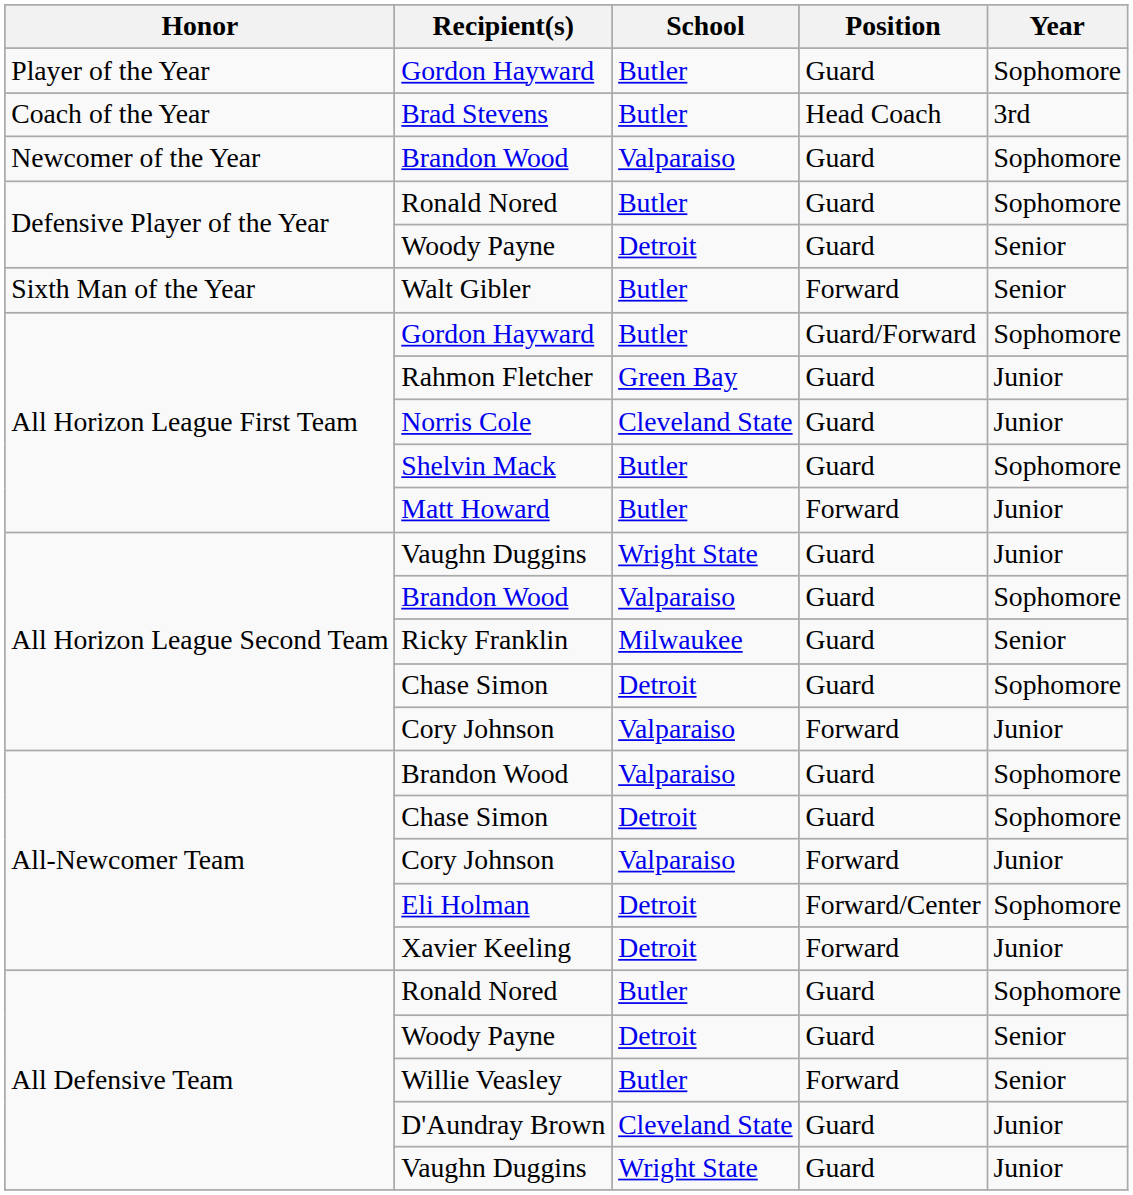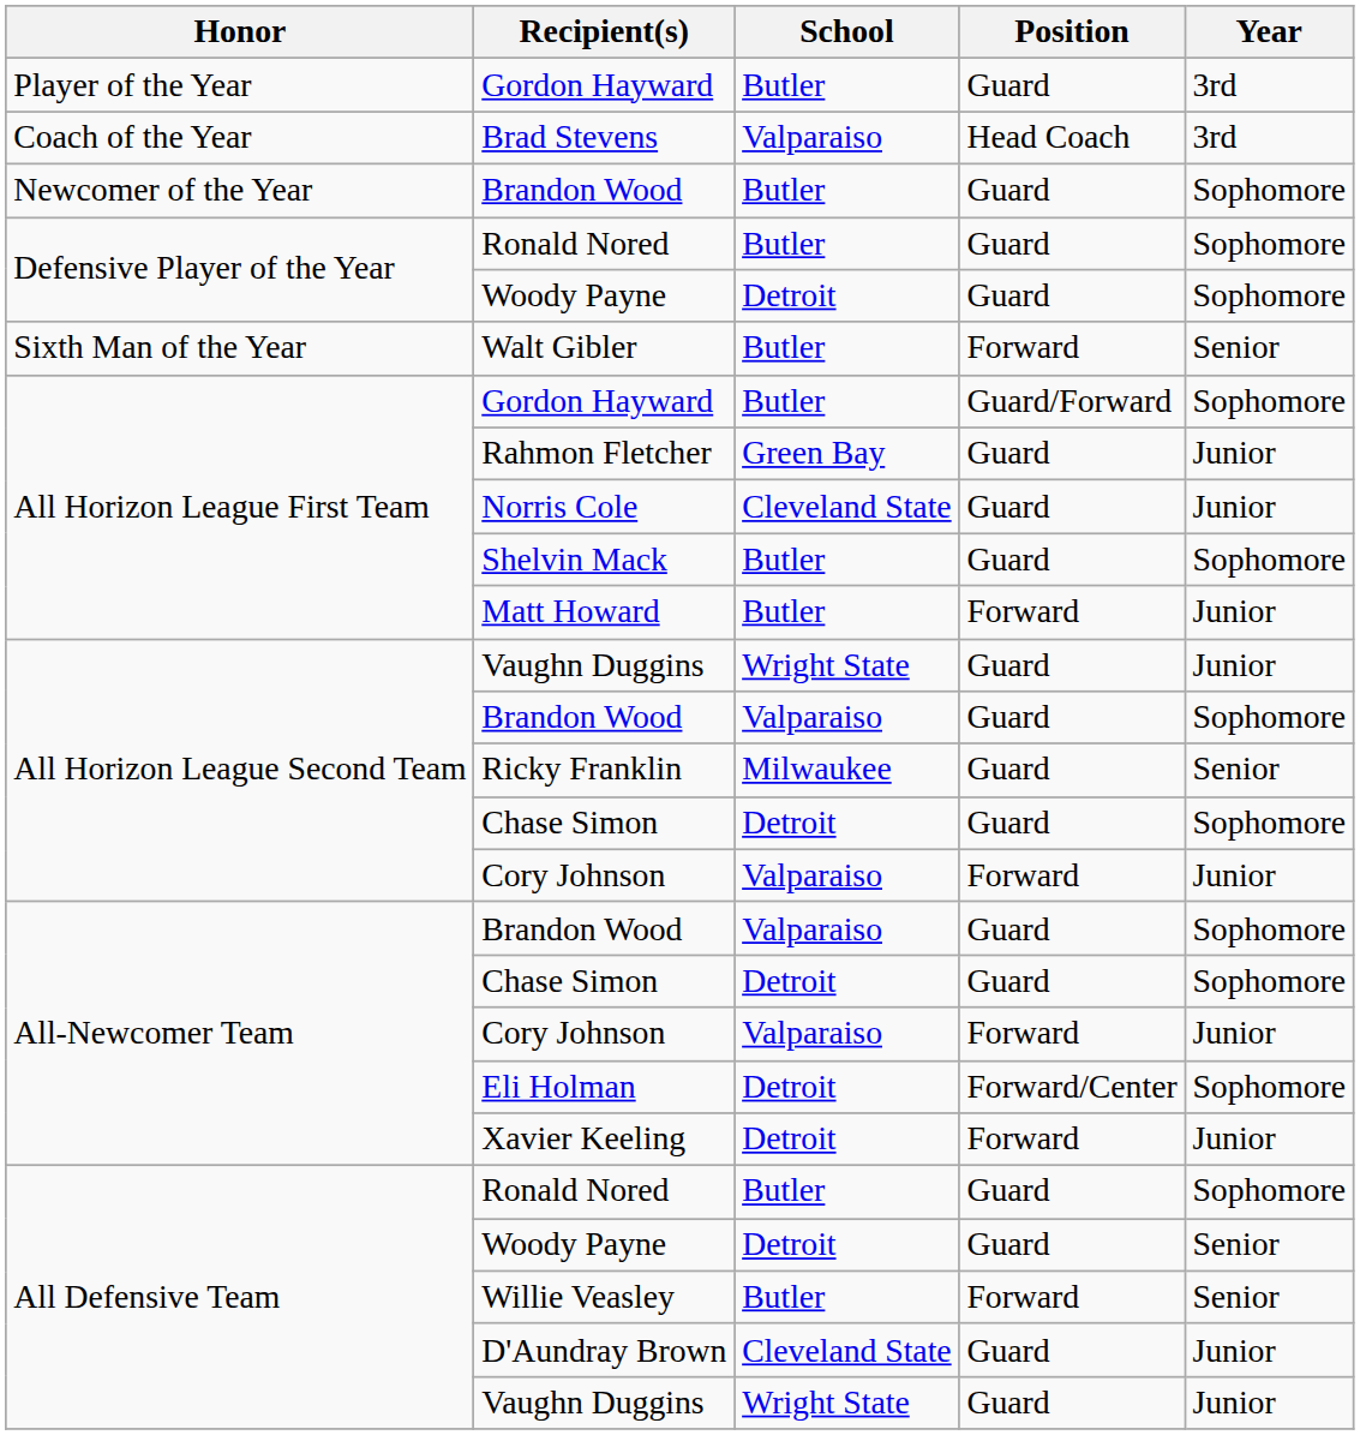 <table class="wikitable" border="1">
 <tr>
 <th>Honor</th>
 <th>Recipient(s)</th>
 <th>School</th>
 <th>Position</th>
 <th>Year</th>
 </tr>
 <tr>
 <td>Player of the Year</td>
 <td><a href='#'>Gordon Hayward</a></td>
 <td><a href='#'>Butler</a></td>
 <td>Guard</td>
-<td>Sophomore</td>
+<td>3rd</td>
 </tr>
 <tr>
 <td>Coach of the Year</td>
 <td><a href='#'>Brad Stevens</a></td>
-<td><a href='#'>Butler</a></td>
+<td><a href='#'>Valparaiso</a></td>
 <td>Head Coach</td>
 <td>3rd</td>
 </tr>
 <tr>
 <td>Newcomer of the Year</td>
 <td><a href='#'>Brandon Wood</a></td>
-<td><a href='#'>Valparaiso</a></td>
+<td><a href='#'>Butler</a></td>
 <td>Guard</td>
 <td>Sophomore</td>
 </tr>
 <tr>
 <td rowspan=2>Defensive Player of the Year</td>
 <td>Ronald Nored</td>
 <td><a href='#'>Butler</a></td>
 <td>Guard</td>
 <td>Sophomore</td>
 </tr>
 <tr>
 <td>Woody Payne</td>
 <td><a href='#'>Detroit</a></td>
 <td>Guard</td>
-<td>Senior</td>
+<td>Sophomore</td>
 </tr>
 <tr>
 <td>Sixth Man of the Year</td>
 <td>Walt Gibler</td>
 <td><a href='#'>Butler</a></td>
 <td>Forward</td>
 <td>Senior</td>
 </tr>
 <tr>
 <td rowspan=5 valign=middle>All Horizon League First Team</td>
 <td><a href='#'>Gordon Hayward</a></td>
 <td><a href='#'>Butler</a></td>
 <td>Guard/Forward</td>
 <td>Sophomore</td>
 </tr>
 <tr>
 <td>Rahmon Fletcher</td>
 <td><a href='#'>Green Bay</a></td>
 <td>Guard</td>
 <td>Junior</td>
 </tr>
 <tr>
 <td><a href='#'>Norris Cole</a></td>
 <td><a href='#'>Cleveland State</a></td>
 <td>Guard</td>
 <td>Junior</td>
 </tr>
 <tr>
 <td><a href='#'>Shelvin Mack</a></td>
 <td><a href='#'>Butler</a></td>
 <td>Guard</td>
 <td>Sophomore</td>
 </tr>
 <tr>
 <td><a href='#'>Matt Howard</a></td>
 <td><a href='#'>Butler</a></td>
 <td>Forward</td>
 <td>Junior</td>
 </tr>
 <tr>
 <td rowspan=5 valign=middle>All Horizon League Second Team</td>
 <td>Vaughn Duggins</td>
 <td><a href='#'>Wright State</a></td>
 <td>Guard</td>
 <td>Junior</td>
 </tr>
 <tr>
 <td><a href='#'>Brandon Wood</a></td>
 <td><a href='#'>Valparaiso</a></td>
 <td>Guard</td>
 <td>Sophomore</td>
 </tr>
 <tr>
 <td>Ricky Franklin</td>
 <td><a href='#'>Milwaukee</a></td>
 <td>Guard</td>
 <td>Senior</td>
 </tr>
 <tr>
 <td>Chase Simon</td>
 <td><a href='#'>Detroit</a></td>
 <td>Guard</td>
 <td>Sophomore</td>
 </tr>
 <tr>
 <td>Cory Johnson</td>
 <td><a href='#'>Valparaiso</a></td>
 <td>Forward</td>
 <td>Junior</td>
 </tr>
 <tr>
 <td rowspan=5 valign=middle>All-Newcomer Team</td>
 <td>Brandon Wood</td>
 <td><a href='#'>Valparaiso</a></td>
 <td>Guard</td>
 <td>Sophomore</td>
 </tr>
 <tr>
 <td>Chase Simon</td>
 <td><a href='#'>Detroit</a></td>
 <td>Guard</td>
 <td>Sophomore</td>
 </tr>
 <tr>
 <td>Cory Johnson</td>
 <td><a href='#'>Valparaiso</a></td>
 <td>Forward</td>
 <td>Junior</td>
 </tr>
 <tr>
 <td><a href='#'>Eli Holman</a></td>
 <td><a href='#'>Detroit</a></td>
 <td>Forward/Center</td>
 <td>Sophomore</td>
 </tr>
 <tr>
 <td>Xavier Keeling</td>
 <td><a href='#'>Detroit</a></td>
 <td>Forward</td>
 <td>Junior</td>
 </tr>
 <tr>
 <td rowspan=5 valign=middle>All Defensive Team</td>
 <td>Ronald Nored</td>
 <td><a href='#'>Butler</a></td>
 <td>Guard</td>
 <td>Sophomore</td>
 </tr>
 <tr>
 <td>Woody Payne</td>
 <td><a href='#'>Detroit</a></td>
 <td>Guard</td>
 <td>Senior</td>
 </tr>
 <tr>
 <td>Willie Veasley</td>
 <td><a href='#'>Butler</a></td>
 <td>Forward</td>
 <td>Senior</td>
 </tr>
 <tr>
 <td>D'Aundray Brown</td>
 <td><a href='#'>Cleveland State</a></td>
 <td>Guard</td>
 <td>Junior</td>
 </tr>
 <tr>
 <td>Vaughn Duggins</td>
 <td><a href='#'>Wright State</a></td>
 <td>Guard</td>
 <td>Junior</td>
 </tr>
 </table>
